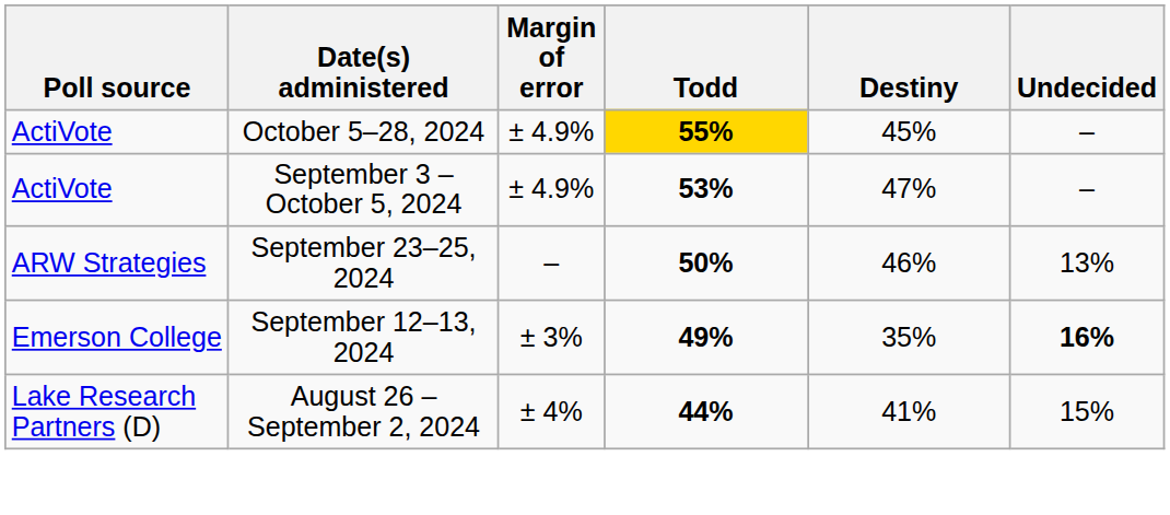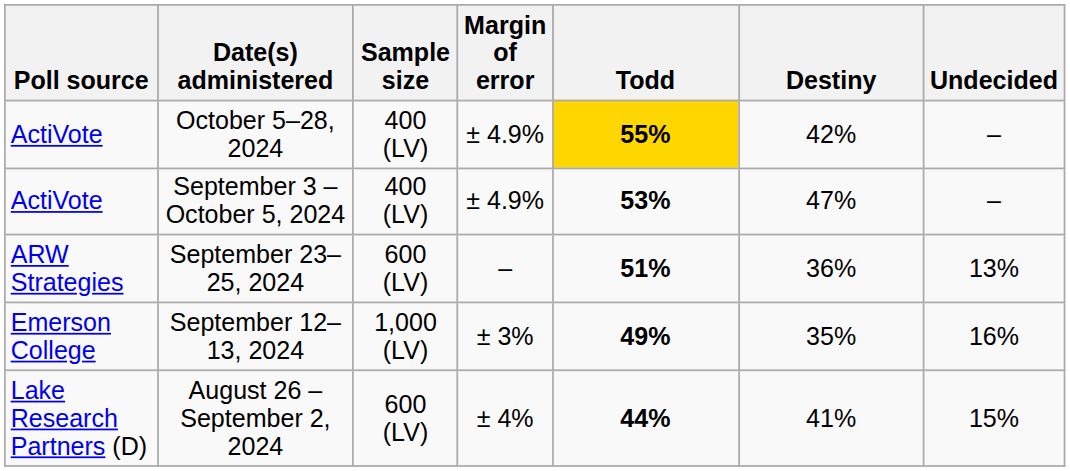 <table class="wikitable" style="font-size:90%;text-align:center;">
 <tr valign= bottom>
 <th>Poll source</th>
 <th>Date(s)<br>administered</th>
+<th>Sample<br>size</th>
 <th>Margin<br>of error</th>
 <th style="width:100px;">Todd<br></th>
 <th style="width:100px;">Destiny<br></th>
 <th>Undecided</th>
 </tr>
 <tr>
 <td style="text-align:left;"><a href='#'>ActiVote</a></td>
 <td>October 5–28, 2024</td>
+<td>400 (LV)</td>
 <td>± 4.9%</td>
 <td style="background: gold;"><strong>55%</strong></td>
-<td>45%</td>
+<td>42%</td>
 <td>–</td>
 </tr>
 <tr>
 <td style="text-align:left;"><a href='#'>ActiVote</a></td>
 <td>September 3 – October 5, 2024</td>
+<td>400 (LV)</td>
 <td>± 4.9%</td>
 <td><strong>53%</strong></td>
 <td>47%</td>
 <td>–</td>
 </tr>
 <tr>
 <td style="text-align:left;"><a href='#'>ARW Strategies</a></td>
 <td>September 23–25, 2024</td>
+<td>600 (LV)</td>
 <td>–</td>
-<td><strong>50%</strong></td>
-<td>46%</td>
+<td><strong>51%</strong></td>
+<td>36%</td>
 <td>13%</td>
 </tr>
 <tr>
 <td style="text-align:left;"><a href='#'>Emerson College</a></td>
 <td>September 12–13, 2024</td>
+<td>1,000 (LV)</td>
 <td>± 3%</td>
 <td><strong>49%</strong></td>
 <td>35%</td>
-<td><strong>16%</strong></td>
+<td>16%</td>
 </tr>
 <tr>
 <td style="text-align:left;"><a href='#'>Lake Research Partners</a> (D)</td>
 <td>August 26 – September 2, 2024</td>
+<td>600 (LV)</td>
 <td>± 4%</td>
 <td><strong>44%</strong></td>
 <td>41%</td>
 <td>15%</td>
 </tr>
 </table>
